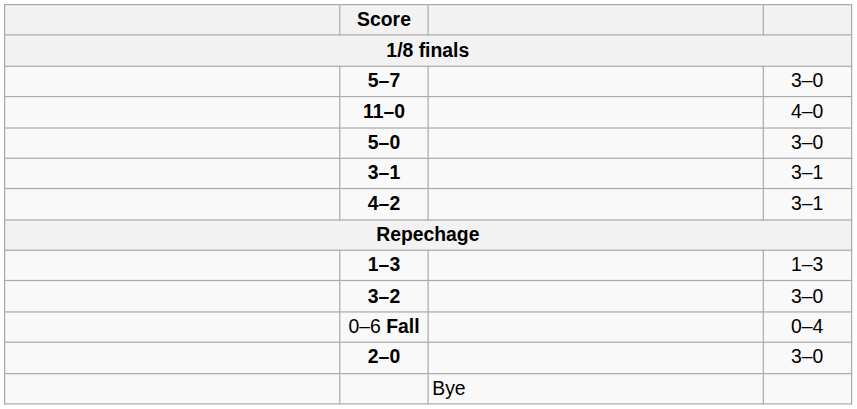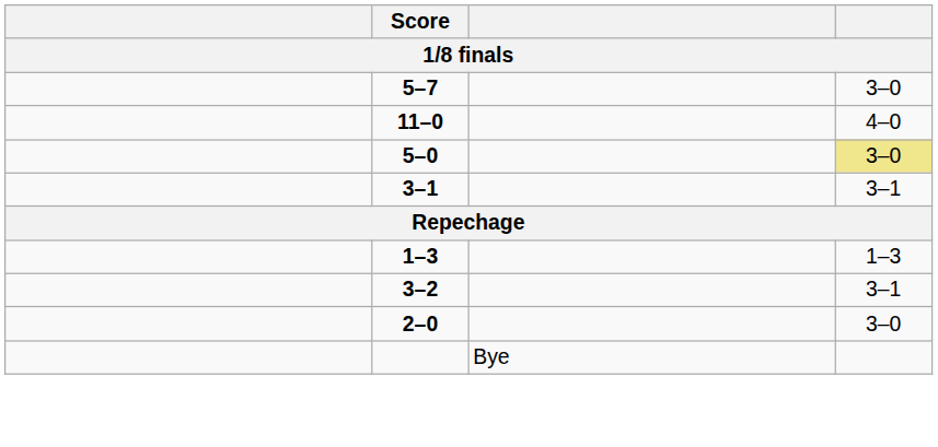 <table class="wikitable" style="text-align: left; ">
 <tr>
 <th align="right" width="270"></th>
 <th width="65">Score</th>
 <th align="left" width="270"></th>
 <th width="65"></th>
 </tr>
 <tr>
 <th colspan=4>1/8 finals</th>
 </tr>
 <tr>
 <td></td>
 <td align="center"><strong>5–7</strong></td>
 <td><strong></strong></td>
 <td align=center>3–0 <strong></strong></td>
 </tr>
 <tr>
 <td><strong></strong></td>
 <td align="center"><strong>11–0</strong></td>
 <td></td>
 <td align=center>4–0 <strong></strong></td>
 </tr>
 <tr>
 <td><strong></strong></td>
 <td align="center"><strong>5–0</strong></td>
 <td></td>
-<td align=center>3–0 <strong></strong></td>
+<td align=center style="background: khaki;">3–0 <strong></strong></td>
 </tr>
 <tr>
 <td><strong></strong></td>
 <td align="center"><strong>3–1</strong></td>
-<td></td>
-<td align=center>3–1 <strong></strong></td>
-</tr>
-<tr>
-<td><strong></strong></td>
-<td align="center"><strong>4–2</strong></td>
 <td></td>
 <td align=center>3–1 <strong></strong></td>
 </tr>
 <tr>
 <th colspan=4>Repechage</th>
 </tr>
 <tr>
 <td></td>
 <td align="center"><strong>1–3</strong></td>
 <td><strong></strong></td>
 <td align=center>1–3 <strong></strong></td>
 </tr>
 <tr>
 <td><strong></strong></td>
 <td align="center"><strong>3–2</strong></td>
 <td></td>
-<td align=center>3–0 <strong></strong></td>
-</tr>
-<tr>
-<td></td>
-<td align="center">0–6 <strong>Fall</strong></td>
-<td><strong></strong></td>
-<td align=center>0–4 <strong></strong></td>
+<td align=center>3–1 <strong></strong></td>
 </tr>
 <tr>
 <td><strong></strong></td>
 <td align="center"><strong>2–0</strong></td>
 <td></td>
 <td align=center>3–0 <strong></strong></td>
 </tr>
 <tr>
 <td><strong></strong></td>
 <td></td>
 <td>Bye</td>
 <td></td>
 </tr>
 </table>
